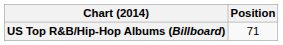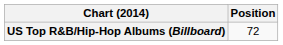 <table class="wikitable sortable plainrowheaders">
 <tr>
 <th scope="col">Chart (2014)</th>
 <th scope="col">Position</th>
 </tr>
 <tr>
 <th scope="row">US Top R&B/Hip-Hop Albums (<em>Billboard</em>)</th>
-<td style="text-align:center;">71</td>
+<td style="text-align:center;">72</td>
 </tr>
 </table>
